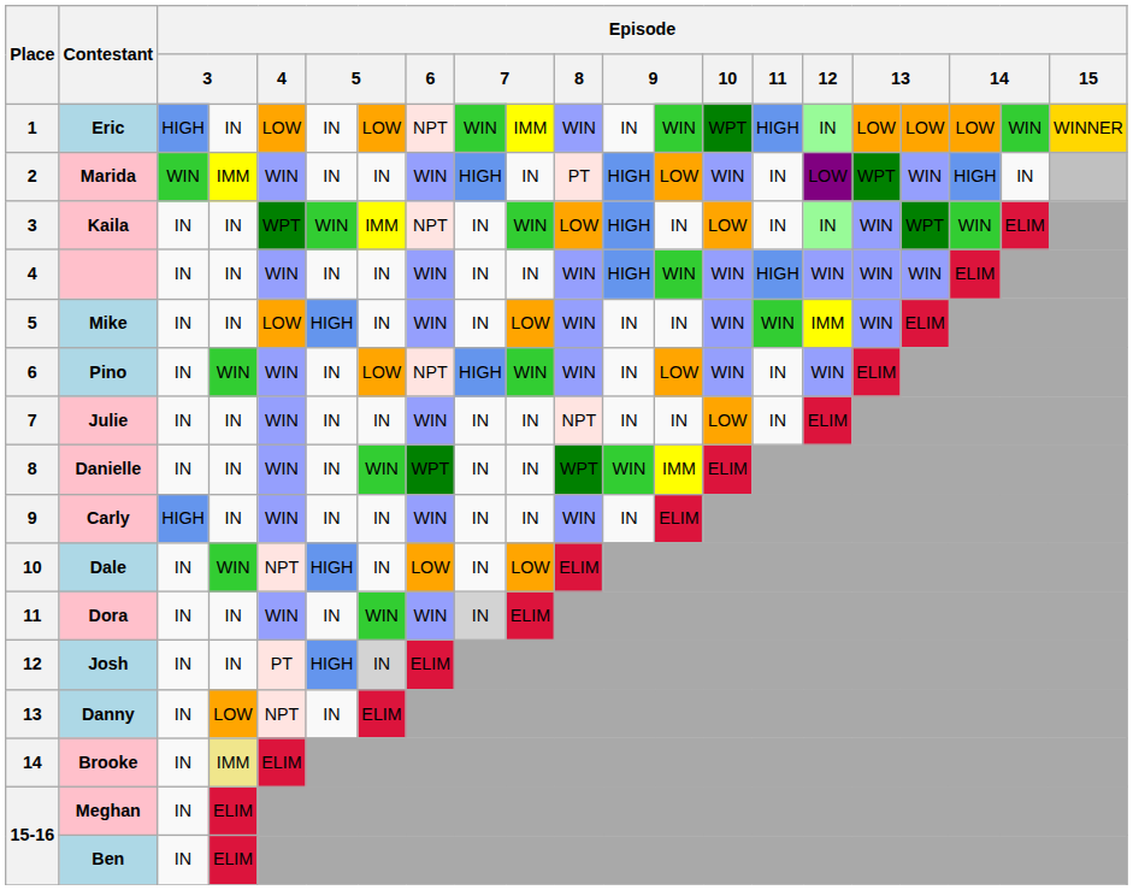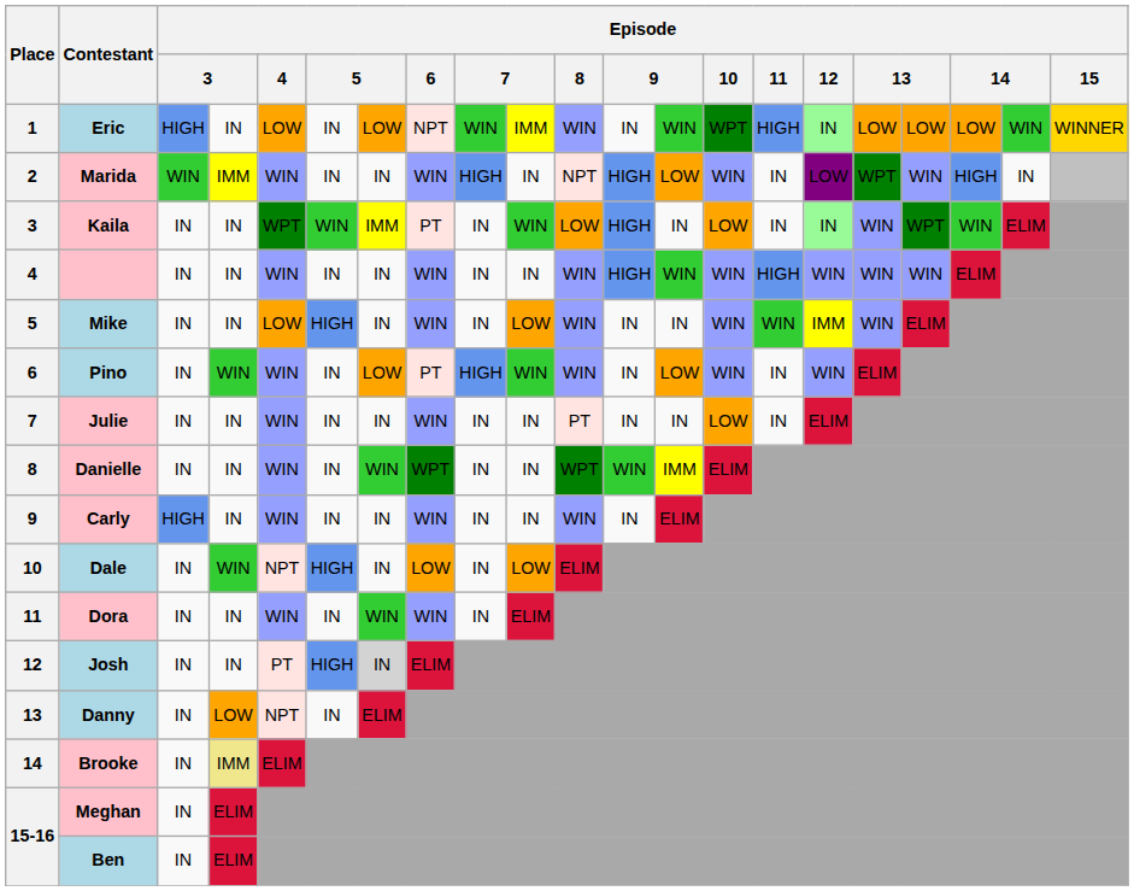 <table class="wikitable" style="text-align: center; font-size: 8pt; line-height:25px;">
 <tr>
 <th rowspan="2">Place</th>
 <th rowspan="2">Contestant</th>
 <th colspan="20">Episode</th>
 </tr>
 <tr>
 <th colspan="2">3</th>
 <th>4</th>
 <th colspan="2">5</th>
 <th>6</th>
 <th colspan="2">7</th>
 <th>8</th>
 <th colspan="2">9</th>
 <th>10</th>
 <th colspan="1">11</th>
 <th>12</th>
 <th colspan="2">13</th>
 <th colspan="2">14</th>
 <th colspan="1">15</th>
 </tr>
 <tr>
 <th>1</th>
 <th style="background:lightblue;">Eric</th>
 <td style="background:cornflowerblue;">HIGH</td>
 <td>IN</td>
 <td style="background:orange;">LOW</td>
 <td>IN</td>
 <td style="background:orange;">LOW</td>
 <td style="background:mistyrose;">NPT</td>
 <td style="background:limegreen;">WIN</td>
 <td style="background:yellow;">IMM</td>
 <td style="background:#959FFD;">WIN</td>
 <td>IN</td>
 <td style="background:limegreen;">WIN</td>
 <td style="background:green;">WPT</td>
 <td style="background:cornflowerblue;">HIGH</td>
 <td style="background:palegreen;">IN</td>
 <td style="background:orange;">LOW</td>
 <td style="background:orange;">LOW</td>
 <td style="background:orange;">LOW</td>
 <td style="background:limegreen;">WIN</td>
 <td style="background:gold;">WINNER</td>
 </tr>
 <tr>
 <th>2</th>
 <th style="background:pink;">Marida</th>
 <td style="background:limegreen;">WIN</td>
 <td style="background:yellow;">IMM</td>
 <td style="background:#959FFD;">WIN</td>
 <td>IN</td>
 <td>IN</td>
 <td style="background:#959FFD;">WIN</td>
 <td style="background:cornflowerblue;">HIGH</td>
 <td>IN</td>
-<td style="background:mistyrose;">PT</td>
+<td style="background:mistyrose;">NPT</td>
 <td style="background:cornflowerblue;">HIGH</td>
 <td style="background:orange;">LOW</td>
 <td style="background:#959FFD;">WIN</td>
 <td>IN</td>
 <td style="background:purple;">LOW</td>
 <td style="background:green;">WPT</td>
 <td style="background:#959FFD;">WIN</td>
 <td style="background:cornflowerblue;">HIGH</td>
 <td>IN</td>
 <td style="background:silver;"></td>
 </tr>
 <tr>
 <th>3</th>
 <th style="background:pink;">Kaila</th>
 <td>IN</td>
 <td>IN</td>
 <td style="background:green;">WPT</td>
 <td style="background:limegreen;">WIN</td>
 <td style="background:yellow;">IMM</td>
-<td style="background:mistyrose;">NPT</td>
+<td style="background:mistyrose;">PT</td>
 <td>IN</td>
 <td style="background:limegreen;">WIN</td>
 <td style="background:orange;">LOW</td>
 <td style="background:cornflowerblue;">HIGH</td>
 <td>IN</td>
 <td style="background:orange;">LOW</td>
 <td>IN</td>
 <td style="background:palegreen;">IN</td>
 <td style="background:#959FFD;">WIN</td>
 <td style="background:green;">WPT</td>
 <td style="background:limegreen;">WIN</td>
 <td style="background:crimson;">ELIM</td>
 <td style="background:darkgrey;" colspan="1"></td>
 </tr>
 <tr>
 <th>4</th>
 <th style="background:pink;"></th>
 <td>IN</td>
 <td>IN</td>
 <td style="background:#959FFD;">WIN</td>
 <td>IN</td>
 <td>IN</td>
 <td style="background:#959FFD;">WIN</td>
 <td>IN</td>
 <td>IN</td>
 <td style="background:#959FFD;">WIN</td>
 <td style="background:cornflowerblue;">HIGH</td>
 <td style="background:limegreen;">WIN</td>
 <td style="background:#959FFD;">WIN</td>
 <td style="background:cornflowerblue;">HIGH</td>
 <td style="background:#959FFD;">WIN</td>
 <td style="background:#959FFD;">WIN</td>
 <td style="background:#959FFD;">WIN</td>
 <td style="background:crimson;">ELIM</td>
 <td colspan="2" style="background:darkgrey;"></td>
 </tr>
 <tr>
 <th>5</th>
 <th style="background:lightblue;">Mike</th>
 <td>IN</td>
 <td>IN</td>
 <td style="background:orange;">LOW</td>
 <td style="background:cornflowerblue;">HIGH</td>
 <td>IN</td>
 <td style="background:#959FFD;">WIN</td>
 <td>IN</td>
 <td style="background:orange;">LOW</td>
 <td style="background:#959FFD;">WIN</td>
 <td>IN</td>
 <td>IN</td>
 <td style="background:#959FFD;">WIN</td>
 <td style="background:limegreen;">WIN</td>
 <td style="background:yellow;">IMM</td>
 <td style="background:#959FFD;">WIN</td>
 <td style="background:crimson;">ELIM</td>
 <td colspan="3" style="background:darkgrey;"></td>
 </tr>
 <tr>
 <th>6</th>
 <th style="background:lightblue;">Pino</th>
 <td>IN</td>
 <td style="background:limegreen;">WIN</td>
 <td style="background:#959FFD;">WIN</td>
 <td>IN</td>
 <td style="background:orange;">LOW</td>
-<td style="background:mistyrose;">NPT</td>
+<td style="background:mistyrose;">PT</td>
 <td style="background:cornflowerblue;">HIGH</td>
 <td style="background:limegreen;">WIN</td>
 <td style="background:#959FFD;">WIN</td>
 <td>IN</td>
 <td style="background:orange;">LOW</td>
 <td style="background:#959FFD;">WIN</td>
 <td>IN</td>
 <td style="background:#959FFD;">WIN</td>
 <td style="background:crimson;">ELIM</td>
 <td colspan="5" style="background:darkgrey;"></td>
 </tr>
 <tr>
 <th>7</th>
 <th style="background:pink;">Julie</th>
 <td>IN</td>
 <td>IN</td>
 <td style="background:#959FFD;">WIN</td>
 <td>IN</td>
 <td>IN</td>
 <td style="background:#959FFD;">WIN</td>
 <td>IN</td>
 <td>IN</td>
-<td style="background:mistyrose;">NPT</td>
+<td style="background:mistyrose;">PT</td>
 <td>IN</td>
 <td>IN</td>
 <td style="background:orange;">LOW</td>
 <td>IN</td>
 <td style="background:crimson;">ELIM</td>
 <td colspan="6" style="background:darkgrey;"></td>
 </tr>
 <tr>
 <th>8</th>
 <th style="background:pink;">Danielle</th>
 <td>IN</td>
 <td>IN</td>
 <td style="background:#959FFD;">WIN</td>
 <td>IN</td>
 <td style="background:limegreen;">WIN</td>
 <td style="background:green;">WPT</td>
 <td>IN</td>
 <td>IN</td>
 <td style="background:green;">WPT</td>
 <td style="background:limegreen;">WIN</td>
 <td style="background:yellow;">IMM</td>
 <td style="background:crimson;">ELIM</td>
 <td colspan="8" style="background:darkgrey;"></td>
 </tr>
 <tr>
 <th>9</th>
 <th style="background:pink;">Carly</th>
 <td style="background:cornflowerblue;">HIGH</td>
 <td>IN</td>
 <td style="background:#959FFD;">WIN</td>
 <td>IN</td>
 <td>IN</td>
 <td style="background:#959FFD;">WIN</td>
 <td>IN</td>
 <td>IN</td>
 <td style="background:#959FFD;">WIN</td>
 <td>IN</td>
 <td style="background:crimson;">ELIM</td>
 <td colspan="9" style="background:darkgrey;"></td>
 </tr>
 <tr>
 <th>10</th>
 <th style="background:lightblue;">Dale</th>
 <td>IN</td>
 <td style="background:limegreen;">WIN</td>
 <td style="background:mistyrose;">NPT</td>
 <td style="background:cornflowerblue;">HIGH</td>
 <td>IN</td>
 <td style="background:orange;">LOW</td>
 <td>IN</td>
 <td style="background:orange;">LOW</td>
 <td style="background:crimson;">ELIM</td>
 <td colspan="11" style="background:darkgrey;"></td>
 </tr>
 <tr>
 <th>11</th>
 <th style="background:pink;">Dora</th>
 <td>IN</td>
 <td>IN</td>
 <td style="background:#959FFD;">WIN</td>
 <td>IN</td>
 <td style="background:limegreen;">WIN</td>
 <td style="background:#959FFD;">WIN</td>
-<td style="background: lightgrey;">IN</td>
+<td>IN</td>
 <td style="background:crimson;">ELIM</td>
 <td colspan="12" style="background:darkgrey;"></td>
 </tr>
 <tr>
 <th>12</th>
 <th style="background:lightblue;">Josh</th>
 <td>IN</td>
 <td>IN</td>
 <td style="background:mistyrose;">PT</td>
 <td style="background:cornflowerblue;">HIGH</td>
 <td style="background: lightgrey;">IN</td>
 <td style="background:crimson;">ELIM</td>
 <td colspan="14" style="background:darkgrey;"></td>
 </tr>
 <tr>
 <th>13</th>
 <th style="background:lightblue;">Danny</th>
 <td>IN</td>
 <td style="background:orange;">LOW</td>
 <td style="background:mistyrose;">NPT</td>
 <td>IN</td>
 <td style="background:crimson;">ELIM</td>
 <td colspan="15" style="background:darkgrey;"></td>
 </tr>
 <tr>
 <th>14</th>
 <th style="background:pink;">Brooke</th>
 <td>IN</td>
 <td style="background:khaki;">IMM</td>
 <td style="background:crimson;">ELIM</td>
 <td colspan="17" style="background:darkgrey;"></td>
 </tr>
 <tr>
 <th rowspan="2">15-16</th>
 <th style="background:pink;">Meghan</th>
 <td>IN</td>
 <td style="background:crimson;">ELIM</td>
 <td colspan="18" style="background:darkgrey;"></td>
 </tr>
 <tr>
 <th style="background:lightblue;">Ben</th>
 <td>IN</td>
 <td style="background:crimson;">ELIM</td>
 <td colspan="18" style="background:darkgrey;"></td>
 </tr>
 </table>
